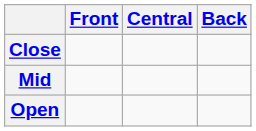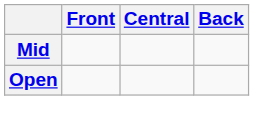 <table class="wikitable" style="text-align:center;">
 <tr>
 <th></th>
 <th><a href='#'>Front</a></th>
 <th><a href='#'>Central</a></th>
 <th><a href='#'>Back</a></th>
-</tr>
-<tr style="text-align: center;">
-<th><a href='#'>Close</a></th>
-<td></td>
-<td></td>
-<td></td>
 </tr>
 <tr style="text-align: center;">
 <th><a href='#'>Mid</a></th>
 <td></td>
 <td></td>
 <td></td>
 </tr>
 <tr style="text-align: center;">
 <th><a href='#'>Open</a></th>
 <td></td>
 <td></td>
 <td></td>
 </tr>
 </table>
